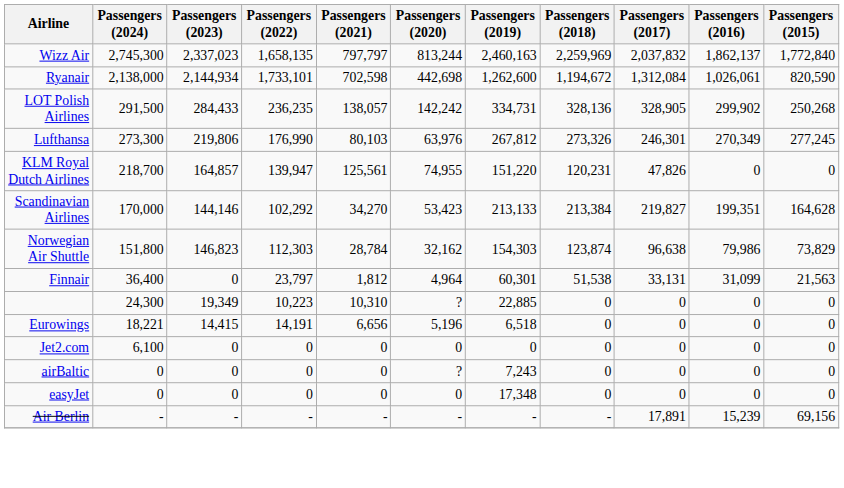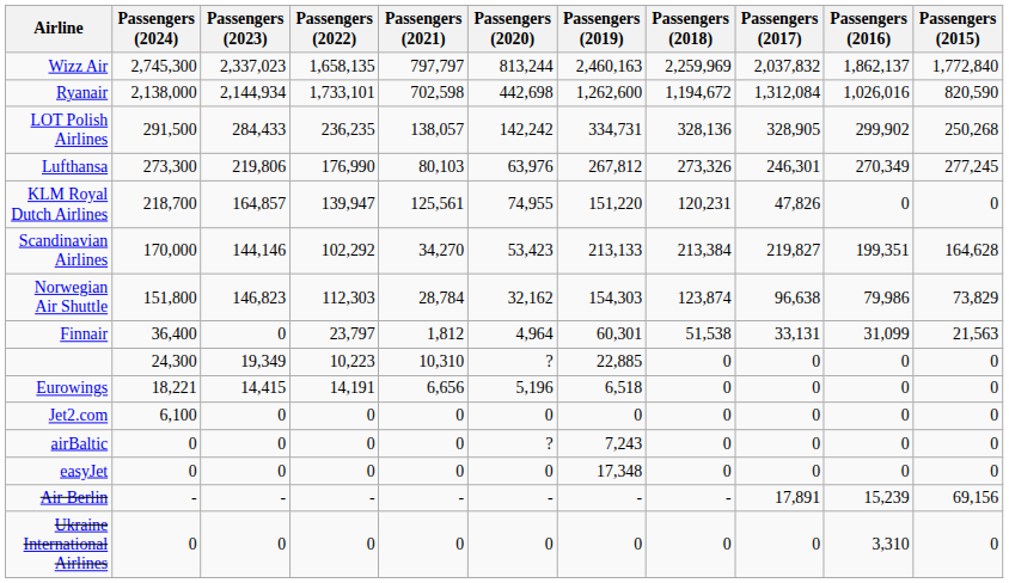 <table class="wikitable sortable" style="font-size: 90%">
 <tr align=right>
 <th>Airline</th>
 <th>Passengers (2024)</th>
 <th>Passengers (2023)</th>
 <th>Passengers (2022)</th>
 <th>Passengers (2021)</th>
 <th>Passengers (2020)</th>
 <th>Passengers (2019)</th>
 <th>Passengers (2018)</th>
 <th>Passengers (2017)</th>
 <th>Passengers (2016)</th>
 <th>Passengers (2015)</th>
 </tr>
 <tr align=right>
 <td><a href='#'>Wizz Air</a></td>
 <td>2,745,300 </td>
 <td>2,337,023 </td>
 <td>1,658,135 </td>
 <td>797,797 </td>
 <td>813,244 </td>
 <td>2,460,163 </td>
 <td>2,259,969 </td>
 <td>2,037,832 </td>
 <td>1,862,137 </td>
 <td>1,772,840</td>
 </tr>
 <tr align=right>
 <td><a href='#'>Ryanair</a></td>
 <td>2,138,000 </td>
 <td>2,144,934 </td>
 <td>1,733,101 </td>
 <td>702,598 </td>
 <td>442,698 </td>
 <td>1,262,600 </td>
 <td>1,194,672 </td>
 <td>1,312,084 </td>
-<td>1,026,061 </td>
+<td>1,026,016 </td>
 <td>820,590</td>
 </tr>
 <tr align=right>
 <td><a href='#'>LOT Polish Airlines</a></td>
 <td>291,500 </td>
 <td>284,433 </td>
 <td>236,235 </td>
 <td>138,057 </td>
 <td>142,242 </td>
 <td>334,731 </td>
 <td>328,136 </td>
 <td>328,905 </td>
 <td>299,902 </td>
 <td>250,268</td>
 </tr>
 <tr align=right>
 <td><a href='#'>Lufthansa</a></td>
 <td>273,300 </td>
 <td>219,806 </td>
 <td>176,990 </td>
 <td>80,103 </td>
 <td>63,976 </td>
 <td>267,812 </td>
 <td>273,326 </td>
 <td>246,301 </td>
 <td>270,349 </td>
 <td>277,245</td>
 </tr>
 <tr align=right>
 <td><a href='#'>KLM Royal Dutch Airlines</a></td>
 <td>218,700 </td>
 <td>164,857 </td>
 <td>139,947 </td>
 <td>125,561 </td>
 <td>74,955 </td>
 <td>151,220 </td>
 <td>120,231 </td>
 <td>47,826 </td>
 <td>0</td>
 <td>0</td>
 </tr>
 <tr align=right>
 <td><a href='#'>Scandinavian Airlines</a></td>
 <td>170,000 </td>
 <td>144,146 </td>
 <td>102,292 </td>
 <td>34,270 </td>
 <td>53,423 </td>
 <td>213,133 </td>
 <td>213,384 </td>
 <td>219,827 </td>
 <td>199,351 </td>
 <td>164,628</td>
 </tr>
 <tr align=right>
 <td><a href='#'>Norwegian Air Shuttle</a></td>
 <td>151,800 </td>
 <td>146,823 </td>
 <td>112,303 </td>
 <td>28,784 </td>
 <td>32,162 </td>
 <td>154,303 </td>
 <td>123,874 </td>
 <td>96,638 </td>
 <td>79,986 </td>
 <td>73,829</td>
 </tr>
 <tr align=right>
 <td><a href='#'>Finnair</a></td>
 <td>36,400 </td>
 <td>0 </td>
 <td>23,797 </td>
 <td>1,812 </td>
 <td>4,964 </td>
 <td>60,301 </td>
 <td>51,538 </td>
 <td>33,131 </td>
 <td>31,099 </td>
 <td>21,563</td>
 </tr>
 <tr align=right>
 <td></td>
 <td>24,300 </td>
 <td>19,349 </td>
 <td>10,223 </td>
 <td>10,310</td>
 <td>? </td>
 <td>22,885 </td>
 <td>0</td>
 <td>0</td>
 <td>0</td>
 <td>0</td>
 </tr>
 <tr align=right>
 <td><a href='#'>Eurowings</a></td>
 <td>18,221 </td>
 <td>14,415 </td>
 <td>14,191 </td>
 <td>6,656 </td>
 <td>5,196 </td>
 <td>6,518 </td>
 <td>0</td>
 <td>0</td>
 <td>0</td>
 <td>0</td>
 </tr>
 <tr align=right>
 <td><a href='#'>Jet2.com</a></td>
 <td>6,100 </td>
 <td>0</td>
 <td>0</td>
 <td>0</td>
 <td>0</td>
 <td>0</td>
 <td>0</td>
 <td>0</td>
 <td>0</td>
 <td>0</td>
 </tr>
 <tr align=right>
 <td><a href='#'>airBaltic</a></td>
 <td>0</td>
 <td>0</td>
 <td>0</td>
 <td>0 </td>
 <td>? </td>
 <td>7,243 </td>
 <td>0</td>
 <td>0</td>
 <td>0</td>
 <td>0</td>
 </tr>
 <tr align=right>
 <td><a href='#'>easyJet</a></td>
 <td>0</td>
 <td>0</td>
 <td>0</td>
 <td>0</td>
 <td>0 </td>
 <td>17,348 </td>
 <td>0</td>
 <td>0</td>
 <td>0</td>
 <td>0</td>
 </tr>
 <tr align=right>
 <td><s><a href='#'>Air Berlin</a></s></td>
 <td>-</td>
 <td>-</td>
 <td>-</td>
 <td>-</td>
 <td>-</td>
 <td>-</td>
 <td>-</td>
 <td>17,891 </td>
 <td>15,239 </td>
 <td>69,156</td>
 </tr>
+<tr align=right>
+<td><s><a href='#'>Ukraine International Airlines</a> </s></td>
+<td>0</td>
+<td>0</td>
+<td>0</td>
+<td>0</td>
+<td>0</td>
+<td>0</td>
+<td>0</td>
+<td>0</td>
+<td>3,310 </td>
+<td>0</td>
+</tr>
 <tr>
 </tr>
 </table>
